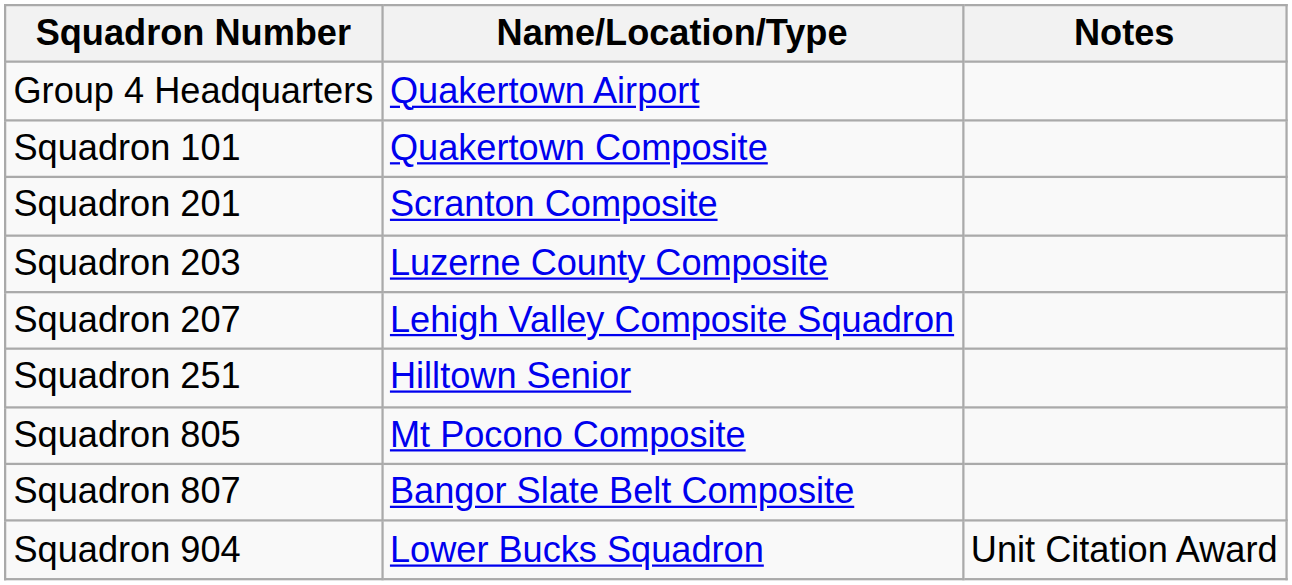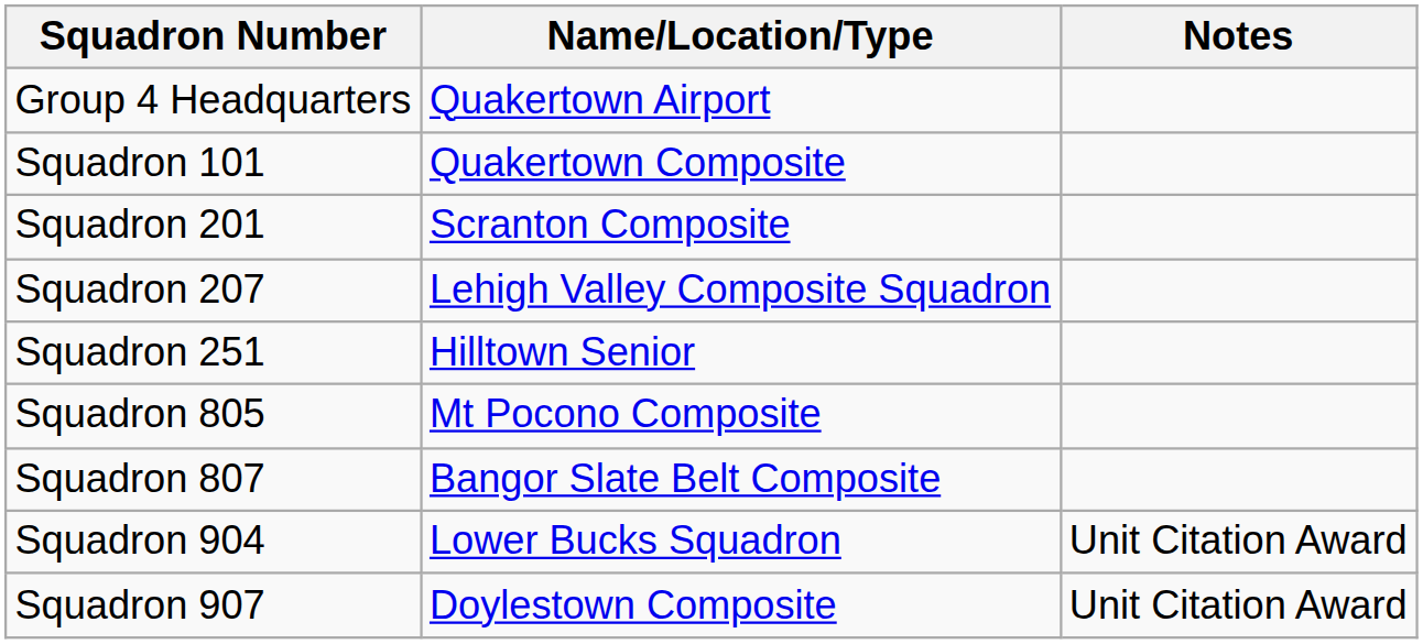 <table class="wikitable">
 <tr>
 <th>Squadron Number</th>
 <th>Name/Location/Type</th>
 <th>Notes</th>
 </tr>
 <tr>
 <td>Group 4 Headquarters</td>
 <td><a href='#'>Quakertown Airport</a></td>
 <td></td>
 </tr>
 <tr>
 <td>Squadron 101</td>
 <td><a href='#'>Quakertown Composite</a></td>
 <td></td>
 </tr>
 <tr>
 <td>Squadron 201</td>
 <td><a href='#'>Scranton Composite</a></td>
-<td></td>
-</tr>
-<tr>
-<td>Squadron 203</td>
-<td><a href='#'>Luzerne County Composite</a></td>
 <td></td>
 </tr>
 <tr>
 <td>Squadron 207</td>
 <td><a href='#'>Lehigh Valley Composite Squadron</a></td>
 <td></td>
 </tr>
 <tr>
 <td>Squadron 251</td>
 <td><a href='#'>Hilltown Senior</a></td>
 <td></td>
 </tr>
 <tr>
 <td>Squadron 805</td>
 <td><a href='#'>Mt Pocono Composite</a></td>
 <td></td>
 </tr>
 <tr>
 <td>Squadron 807</td>
 <td><a href='#'>Bangor Slate Belt Composite</a></td>
 <td></td>
 </tr>
 <tr>
 <td>Squadron 904</td>
 <td><a href='#'>Lower Bucks Squadron</a></td>
 <td>Unit Citation Award </td>
 </tr>
+<tr>
+<td>Squadron 907</td>
+<td><a href='#'>Doylestown Composite</a></td>
+<td>Unit Citation Award </td>
+</tr>
 </table>
